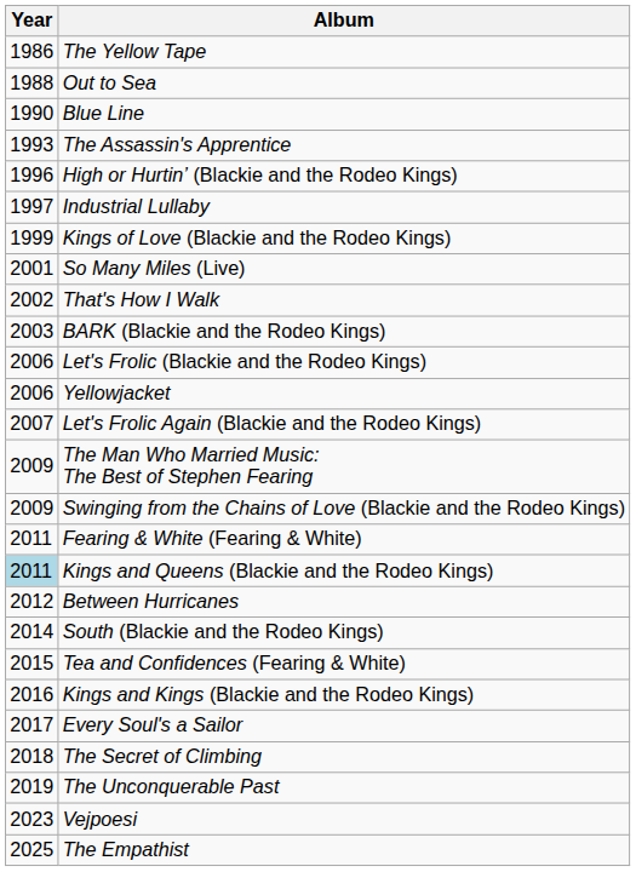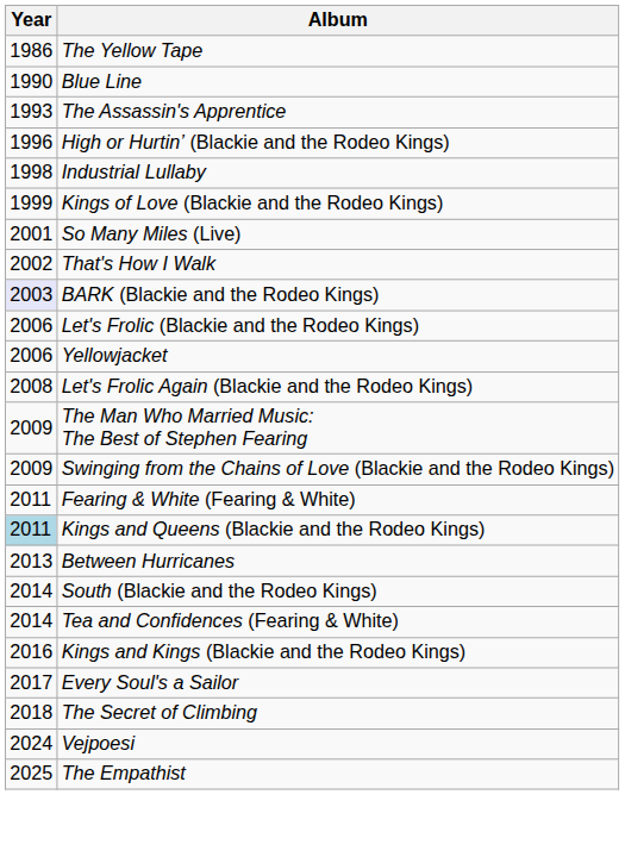 <table class="wikitable">
 <tr>
 <th>Year</th>
 <th>Album</th>
 </tr>
 <tr>
 <td>1986</td>
 <td><em>The Yellow Tape</em></td>
-</tr>
-<tr>
-<td>1988</td>
-<td><em>Out to Sea</em></td>
 </tr>
 <tr>
 <td>1990</td>
 <td><em>Blue Line</em></td>
 </tr>
 <tr>
 <td>1993</td>
 <td><em>The Assassin's Apprentice</em></td>
 </tr>
 <tr>
 <td>1996</td>
 <td><em>High or Hurtin’</em> (Blackie and the Rodeo Kings)</td>
 </tr>
 <tr>
-<td>1997</td>
+<td>1998</td>
 <td><em>Industrial Lullaby</em></td>
 </tr>
 <tr>
 <td>1999</td>
 <td><em>Kings of Love</em> (Blackie and the Rodeo Kings)</td>
 </tr>
 <tr>
 <td>2001</td>
 <td><em>So Many Miles</em> (Live)</td>
 </tr>
 <tr>
 <td>2002</td>
 <td><em>That's How I Walk</em></td>
 </tr>
 <tr>
-<td>2003</td>
+<td style="background: lavender;">2003</td>
 <td><em>BARK</em> (Blackie and the Rodeo Kings)</td>
 </tr>
 <tr>
 <td>2006</td>
 <td><em>Let's Frolic</em> (Blackie and the Rodeo Kings)</td>
 </tr>
 <tr>
 <td>2006</td>
 <td><em>Yellowjacket</em></td>
 </tr>
 <tr>
-<td>2007</td>
+<td>2008</td>
 <td><em>Let's Frolic Again</em> (Blackie and the Rodeo Kings)</td>
 </tr>
 <tr>
 <td>2009</td>
 <td><em>The Man Who Married Music:<br>The Best of Stephen Fearing</em></td>
 </tr>
 <tr>
 <td>2009</td>
 <td><em>Swinging from the Chains of Love</em> (Blackie and the Rodeo Kings)</td>
 </tr>
 <tr>
 <td>2011</td>
 <td><em>Fearing & White</em> (Fearing & White)</td>
 </tr>
 <tr>
 <td style="background: lightblue;">2011</td>
 <td><em>Kings and Queens</em> (Blackie and the Rodeo Kings)</td>
 </tr>
 <tr>
-<td>2012</td>
+<td>2013</td>
 <td><em>Between Hurricanes</em></td>
 </tr>
 <tr>
 <td>2014</td>
 <td><em>South</em> (Blackie and the Rodeo Kings)</td>
 </tr>
 <tr>
-<td>2015</td>
+<td>2014</td>
 <td><em>Tea and Confidences</em> (Fearing & White)</td>
 </tr>
 <tr>
 <td>2016</td>
 <td><em>Kings and Kings</em> (Blackie and the Rodeo Kings)</td>
 </tr>
 <tr>
 <td>2017</td>
 <td><em>Every Soul's a Sailor</em></td>
 </tr>
 <tr>
 <td>2018</td>
 <td><em>The Secret of Climbing</em></td>
 </tr>
 <tr>
-<td>2019</td>
-<td><em>The Unconquerable Past</em></td>
-</tr>
-<tr>
-<td>2023</td>
+<td>2024</td>
 <td><em>Vejpoesi</em></td>
 </tr>
 <tr>
 <td>2025</td>
 <td><em>The Empathist</em></td>
 </tr>
 </table>
